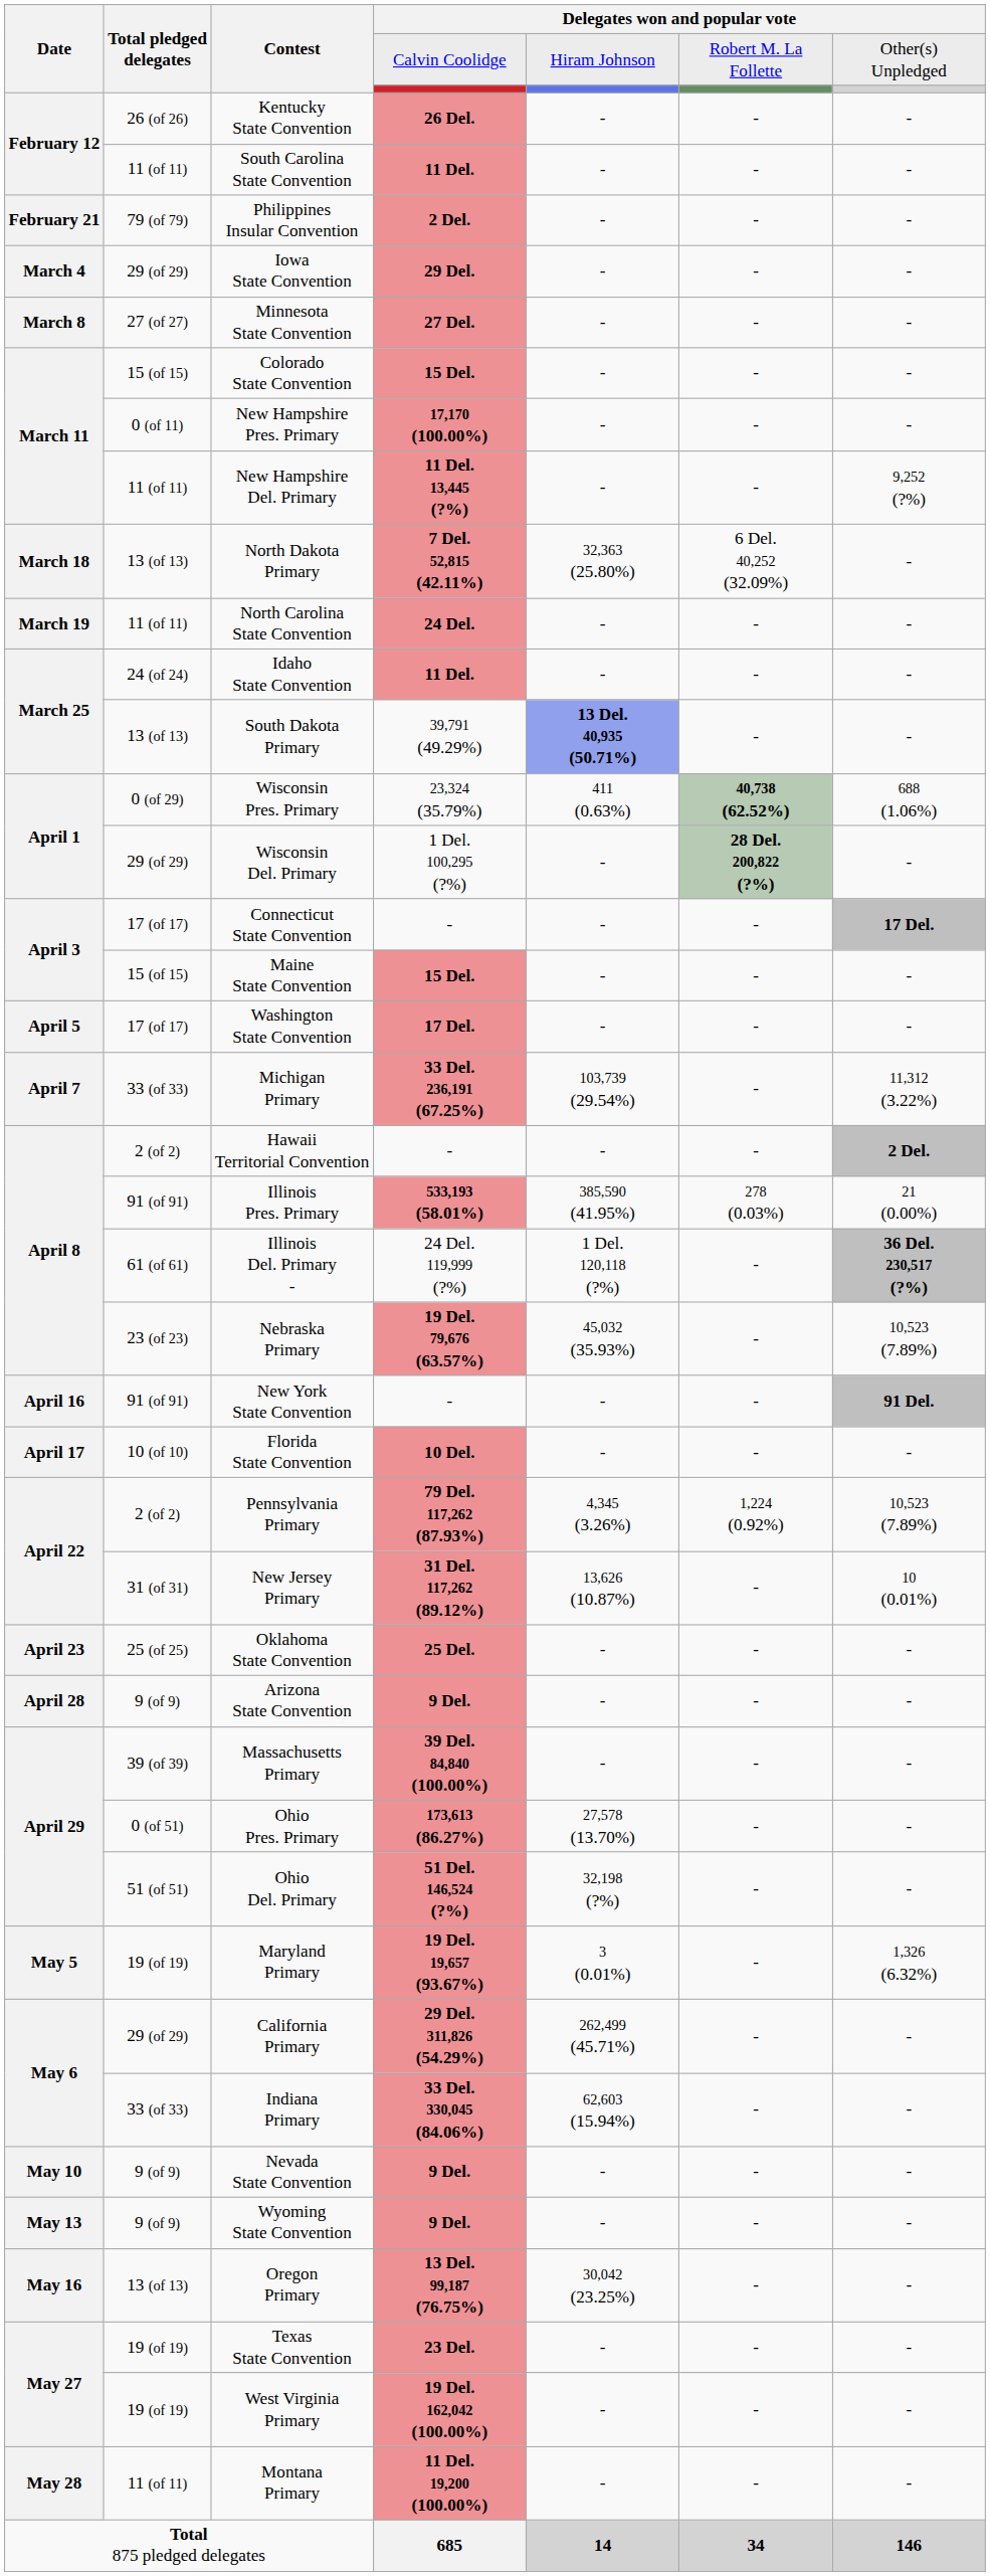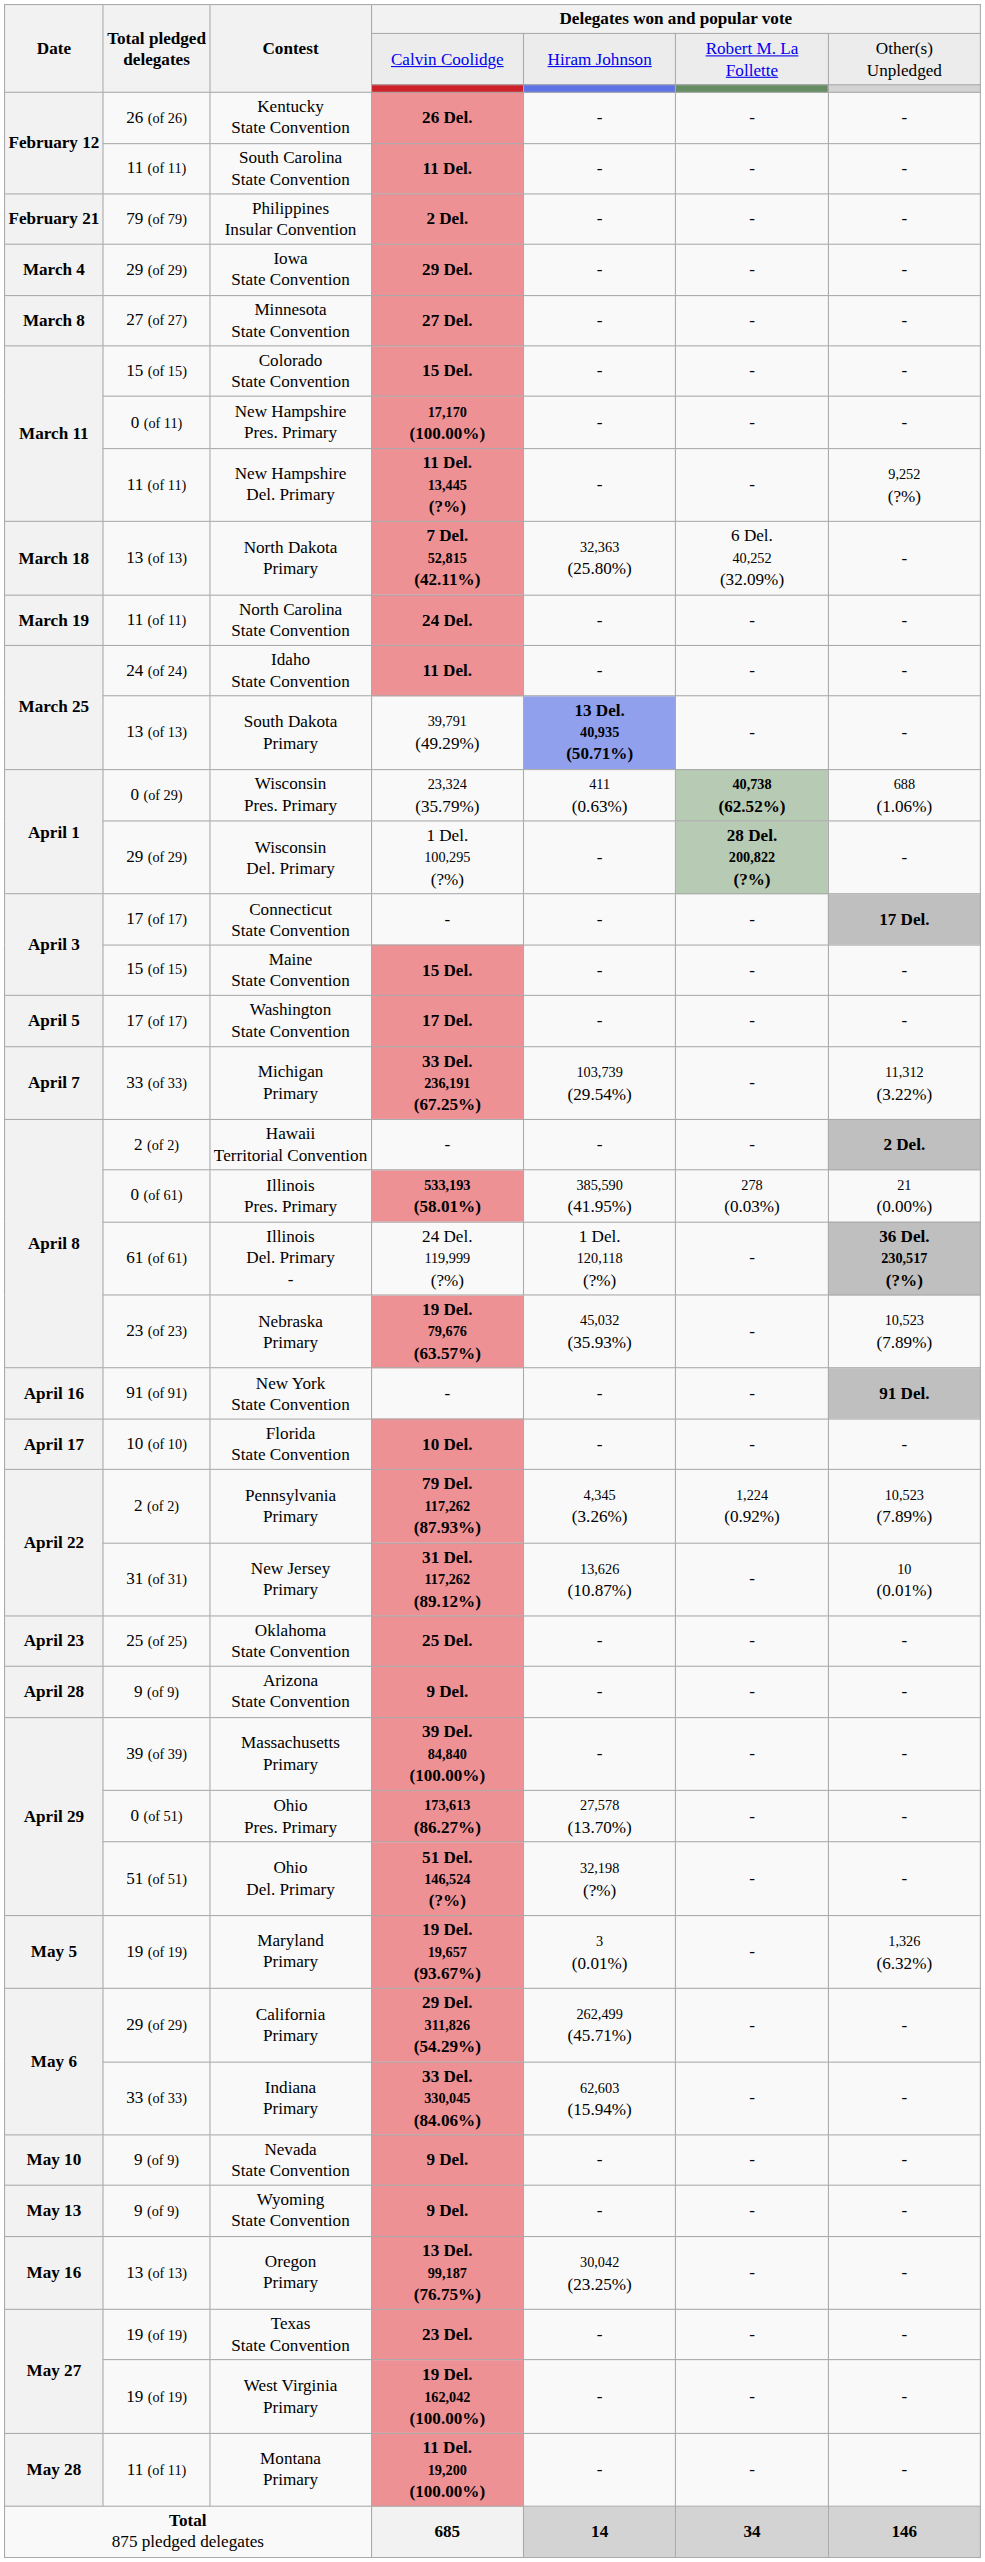 <table class="wikitable" style="text-align:center;font-size:100%;line-height:20px">
 <tr>
 <th rowspan=3>Date</th>
 <th rowspan=3>Total pledged<br>delegates</th>
 <th rowspan=3>Contest<br></th>
 <th colspan=4>Delegates won and popular vote</th>
 </tr>
 <tr>
 <td style="background:#ececec; width:135px"><a href='#'>Calvin Coolidge</a></td>
 <td style="background:#ececec; width:135px"><a href='#'>Hiram Johnson</a></td>
 <td style="background:#ececec; width:135px"><a href='#'>Robert M. La Follette</a></td>
 <td style="background:#ececec; width:135px">Other(s)<br>Unpledged</td>
 </tr>
 <tr>
 <th style="background:#CE2029;"></th>
 <th style="background:#5d73e5;"></th>
 <th style="background:#668c63;"></th>
 <th style="background:lightgrey;"></th>
 </tr>
 <tr>
 <th rowspan=2>February 12</th>
 <td>26 <small>(of 26)</small></td>
 <td>Kentucky<br>State Convention<br></td>
 <td style="background: #ee9195;"><strong>26 Del.</strong></td>
 <td>-</td>
 <td>-</td>
 <td>-</td>
 </tr>
 <tr>
 <td>11 <small>(of 11)</small></td>
 <td>South Carolina<br>State Convention<br></td>
 <td style="background: #ee9195;"><strong>11 Del.</strong></td>
 <td>-</td>
 <td>-</td>
 <td>-</td>
 </tr>
 <tr>
 <th rowspan=1>February 21</th>
 <td>79 <small>(of 79)</small></td>
 <td>Philippines<br>Insular Convention<br></td>
 <td style="background: #ee9195;"><strong>2 Del.</strong></td>
 <td>-</td>
 <td>-</td>
 <td>-</td>
 </tr>
 <tr>
 <th rowspan=1>March 4</th>
 <td>29 <small>(of 29)</small></td>
 <td>Iowa<br>State Convention<br></td>
 <td style="background: #ee9195;"><strong>29 Del.</strong></td>
 <td>-</td>
 <td>-</td>
 <td>-</td>
 </tr>
 <tr>
 <th rowspan=1>March 8</th>
 <td>27 <small>(of 27)</small></td>
 <td>Minnesota<br>State Convention<br></td>
 <td style="background: #ee9195;"><strong>27 Del.</strong></td>
 <td>-</td>
 <td>-</td>
 <td>-</td>
 </tr>
 <tr>
 <th rowspan=3>March 11</th>
 <td>15 <small>(of 15)</small></td>
 <td>Colorado<br>State Convention<br></td>
 <td style="background: #ee9195;"><strong>15 Del.</strong></td>
 <td>-</td>
 <td>-</td>
 <td>-</td>
 </tr>
 <tr>
 <td>0 <small>(of 11)</small></td>
 <td>New Hampshire<br>Pres. Primary<br></td>
 <td style="background: #ee9195;"><strong><small>17,170</small><br>(100.00%)</strong></td>
 <td>-</td>
 <td>-</td>
 <td>-</td>
 </tr>
 <tr>
 <td>11 <small>(of 11)</small></td>
 <td>New Hampshire<br>Del. Primary<br></td>
 <td style="background: #ee9195;"><strong>11 Del.<br><small>13,445</small><br>(?%)</strong></td>
 <td>-</td>
 <td>-</td>
 <td><small>9,252</small><br>(?%)</td>
 </tr>
 <tr>
 <th rowspan=1>March 18</th>
 <td>13 <small>(of 13)</small></td>
 <td>North Dakota<br>Primary<br></td>
 <td style="background: #ee9195;"><strong>7 Del.<br><small>52,815</small><br>(42.11%)</strong></td>
 <td><small>32,363</small><br>(25.80%)</td>
 <td>6 Del.<br><small>40,252 </small><br>(32.09%)</td>
 <td>-</td>
 </tr>
 <tr>
 <th rowspan=1>March 19</th>
 <td>11 <small>(of 11)</small></td>
 <td>North Carolina<br>State Convention<br></td>
 <td style="background: #ee9195;"><strong>24 Del.</strong></td>
 <td>-</td>
 <td>-</td>
 <td>-</td>
 </tr>
 <tr>
 <th rowspan=2>March 25</th>
 <td>24 <small>(of 24)</small></td>
 <td>Idaho<br>State Convention<br></td>
 <td style="background: #ee9195;"><strong>11 Del.</strong></td>
 <td>-</td>
 <td>-</td>
 <td>-</td>
 </tr>
 <tr>
 <td>13 <small>(of 13)</small></td>
 <td>South Dakota<br>Primary<br></td>
 <td><small>39,791</small><br>(49.29%)</td>
 <td style="background: #91a0ed;"><strong>13 Del.<br><small>40,935</small><br>(50.71%)</strong></td>
 <td>-</td>
 <td>-</td>
 </tr>
 <tr>
 <th rowspan=2>April 1</th>
 <td>0 <small>(of 29)</small></td>
 <td>Wisconsin<br>Pres. Primary<br></td>
 <td><small>23,324 </small><br>(35.79%)</td>
 <td><small>411 </small><br>(0.63%)</td>
 <td style="background: #b6cab4;"><strong><small>40,738 </small><br>(62.52%)</strong></td>
 <td><small>688 </small><br>(1.06%)</td>
 </tr>
 <tr>
 <td>29 <small>(of 29)</small></td>
 <td>Wisconsin<br>Del. Primary<br></td>
 <td>1 Del.<br><small>100,295</small><br>(?%)</td>
 <td>-</td>
 <td style="background: #b6cab4;"><strong>28 Del.<br><small>200,822</small><br>(?%)</strong></td>
 <td>-</td>
 </tr>
 <tr>
 <th rowspan=2>April 3</th>
 <td>17 <small>(of 17)</small></td>
 <td>Connecticut<br>State Convention<br></td>
 <td>-</td>
 <td>-</td>
 <td>-</td>
 <td style="background: #bfbfbf;"><strong>17 Del.</strong></td>
 </tr>
 <tr>
 <td>15 <small>(of 15)</small></td>
 <td>Maine<br>State Convention<br></td>
 <td style="background: #ee9195;"><strong>15 Del.</strong></td>
 <td>-</td>
 <td>-</td>
 <td>-</td>
 </tr>
 <tr>
 <th rowspan=1>April 5</th>
 <td>17 <small>(of 17)</small></td>
 <td>Washington<br>State Convention<br></td>
 <td style="background: #ee9195;"><strong>17 Del.</strong></td>
 <td>-</td>
 <td>-</td>
 <td>-</td>
 </tr>
 <tr>
 <th rowspan=1>April 7</th>
 <td>33 <small>(of 33)</small></td>
 <td>Michigan<br>Primary<br></td>
 <td style="background: #ee9195;"><strong>33 Del.<br><small>236,191</small><br>(67.25%)</strong></td>
 <td><small>103,739</small><br>(29.54%)</td>
 <td>-</td>
 <td><small>11,312</small><br>(3.22%)</td>
 </tr>
 <tr>
 <th rowspan=4>April 8</th>
 <td>2 <small>(of 2)</small></td>
 <td>Hawaii<br>Territorial Convention<br></td>
 <td>-</td>
 <td>-</td>
 <td>-</td>
 <td style="background: #bfbfbf;"><strong>2 Del.</strong></td>
 </tr>
 <tr>
-<td>91 <small>(of 91)</small></td>
+<td>0 <small>(of 61)</small></td>
 <td>Illinois<br>Pres. Primary<br></td>
 <td style="background: #ee9195;"><strong><small>533,193</small><br>(58.01%)</strong></td>
 <td><small>385,590</small><br>(41.95%)</td>
 <td><small>278 </small><br>(0.03%)</td>
 <td><small>21 </small><br>(0.00%)</td>
 </tr>
 <tr>
 <td>61 <small>(of 61)</small></td>
 <td>Illinois<br>Del. Primary<br>-</td>
 <td>24 Del.<br><small>119,999</small><br>(?%)</td>
 <td>1 Del.<br><small>120,118</small><br>(?%)</td>
 <td>-</td>
 <td style="background: #bfbfbf;"><strong>36 Del.<br><small>230,517</small><br>(?%)</strong></td>
 </tr>
 <tr>
 <td>23 <small>(of 23)</small></td>
 <td>Nebraska<br>Primary<br></td>
 <td style="background: #ee9195;"><strong>19 Del.<br><small>79,676</small><br>(63.57%)</strong></td>
 <td><small>45,032</small><br>(35.93%)</td>
 <td>-</td>
 <td><small>10,523 </small><br>(7.89%)</td>
 </tr>
 <tr>
 <th rowspan=1>April 16</th>
 <td>91 <small>(of 91)</small></td>
 <td>New York<br>State Convention<br></td>
 <td>-</td>
 <td>-</td>
 <td>-</td>
 <td style="background: #bfbfbf;"><strong>91 Del.</strong></td>
 </tr>
 <tr>
 <th rowspan=1>April 17</th>
 <td>10 <small>(of 10)</small></td>
 <td>Florida<br>State Convention<br></td>
 <td style="background: #ee9195;"><strong>10 Del.</strong></td>
 <td>-</td>
 <td>-</td>
 <td>-</td>
 </tr>
 <tr>
 <th rowspan=2>April 22</th>
 <td>2 <small>(of 2)</small></td>
 <td>Pennsylvania<br>Primary<br></td>
 <td style="background: #ee9195;"><strong>79 Del.<br><small>117,262</small><br>(87.93%)</strong></td>
 <td><small>4,345 </small><br>(3.26%)</td>
 <td><small>1,224 </small><br>(0.92%)</td>
 <td><small>10,523 </small><br>(7.89%)</td>
 </tr>
 <tr>
 <td>31 <small>(of 31)</small></td>
 <td>New Jersey<br>Primary<br></td>
 <td style="background: #ee9195;"><strong>31 Del.<br><small>117,262</small><br>(89.12%)</strong></td>
 <td><small>13,626</small><br>(10.87%)</td>
 <td>-</td>
 <td><small>10 </small><br>(0.01%)</td>
 </tr>
 <tr>
 <th rowspan=1>April 23</th>
 <td>25 <small>(of 25)</small></td>
 <td>Oklahoma<br>State Convention<br></td>
 <td style="background: #ee9195;"><strong>25 Del.</strong></td>
 <td>-</td>
 <td>-</td>
 <td>-</td>
 </tr>
 <tr>
 <th rowspan=1>April 28</th>
 <td>9 <small>(of 9)</small></td>
 <td>Arizona<br>State Convention<br></td>
 <td style="background: #ee9195;"><strong>9 Del.</strong></td>
 <td>-</td>
 <td>-</td>
 <td>-</td>
 </tr>
 <tr>
 <th rowspan=3>April 29</th>
 <td>39 <small>(of 39)</small></td>
 <td>Massachusetts<br>Primary<br></td>
 <td style="background: #ee9195;"><strong>39 Del.<br><small>84,840</small><br>(100.00%)</strong></td>
 <td>-</td>
 <td>-</td>
 <td>-</td>
 </tr>
 <tr>
 <td>0 <small>(of 51)</small></td>
 <td>Ohio<br>Pres. Primary<br></td>
 <td style="background: #ee9195;"><strong><small>173,613</small><br>(86.27%)</strong></td>
 <td><small>27,578</small><br>(13.70%)</td>
 <td>-</td>
 <td>-</td>
 </tr>
 <tr>
 <td>51 <small>(of 51)</small></td>
 <td>Ohio<br>Del. Primary<br></td>
 <td style="background: #ee9195;"><strong>51 Del.<br><small>146,524</small><br>(?%)</strong></td>
 <td><small>32,198</small><br>(?%)</td>
 <td>-</td>
 <td>-</td>
 </tr>
 <tr>
 <th rowspan=1>May 5</th>
 <td>19 <small>(of 19)</small></td>
 <td>Maryland<br>Primary<br></td>
 <td style="background: #ee9195;"><strong>19 Del.<br><small>19,657</small><br>(93.67%)</strong></td>
 <td><small>3 </small><br>(0.01%)</td>
 <td>-</td>
 <td><small>1,326</small><br>(6.32%)</td>
 </tr>
 <tr>
 <th rowspan=2>May 6</th>
 <td>29 <small>(of 29)</small></td>
 <td>California<br>Primary<br></td>
 <td style="background: #ee9195;"><strong>29 Del.<br><small>311,826</small><br>(54.29%)</strong></td>
 <td><small>262,499</small><br>(45.71%)</td>
 <td>-</td>
 <td>-</td>
 </tr>
 <tr>
 <td>33 <small>(of 33)</small></td>
 <td>Indiana<br>Primary<br></td>
 <td style="background: #ee9195;"><strong>33 Del.<br><small>330,045</small><br>(84.06%)</strong></td>
 <td><small>62,603</small><br>(15.94%)</td>
 <td>-</td>
 <td>-</td>
 </tr>
 <tr>
 <th rowspan=1>May 10</th>
 <td>9 <small>(of 9)</small></td>
 <td>Nevada<br>State Convention<br></td>
 <td style="background: #ee9195;"><strong>9 Del.</strong></td>
 <td>-</td>
 <td>-</td>
 <td>-</td>
 </tr>
 <tr>
 <th rowspan=1>May 13</th>
 <td>9 <small>(of 9)</small></td>
 <td>Wyoming<br>State Convention<br></td>
 <td style="background: #ee9195;"><strong>9 Del.</strong></td>
 <td>-</td>
 <td>-</td>
 <td>-</td>
 </tr>
 <tr>
 <th rowspan=1>May 16</th>
 <td>13 <small>(of 13)</small></td>
 <td>Oregon<br>Primary<br></td>
 <td style="background: #ee9195;"><strong>13 Del.<br><small>99,187</small><br>(76.75%)</strong></td>
 <td><small>30,042</small><br>(23.25%)</td>
 <td>-</td>
 <td>-</td>
 </tr>
 <tr>
 <th rowspan=2>May 27</th>
 <td>19 <small>(of 19)</small></td>
 <td>Texas<br>State Convention<br></td>
 <td style="background: #ee9195;"><strong>23 Del.</strong></td>
 <td>-</td>
 <td>-</td>
 <td>-</td>
 </tr>
 <tr>
 <td>19 <small>(of 19)</small></td>
 <td>West Virginia<br>Primary<br></td>
 <td style="background: #ee9195;"><strong>19 Del.<br><small>162,042</small><br>(100.00%)</strong></td>
 <td>-</td>
 <td>-</td>
 <td>-</td>
 </tr>
 <tr>
 <th rowspan=1>May 28</th>
 <td>11 <small>(of 11)</small></td>
 <td>Montana<br>Primary<br></td>
 <td style="background: #ee9195;"><strong>11 Del.<br><small>19,200</small><br>(100.00%)</strong></td>
 <td>-</td>
 <td>-</td>
 <td>-</td>
 </tr>
 <tr>
 <td colspan="3"><strong>Total</strong><br>875 pledged delegates<br></td>
 <th>685<br></th>
 <th style="background: lightgrey;">14<br></th>
 <th style="background: lightgrey;">34<br></th>
 <th style="background: lightgrey;">146<br></th>
 </tr>
 <tr>
 </tr>
 </table>
